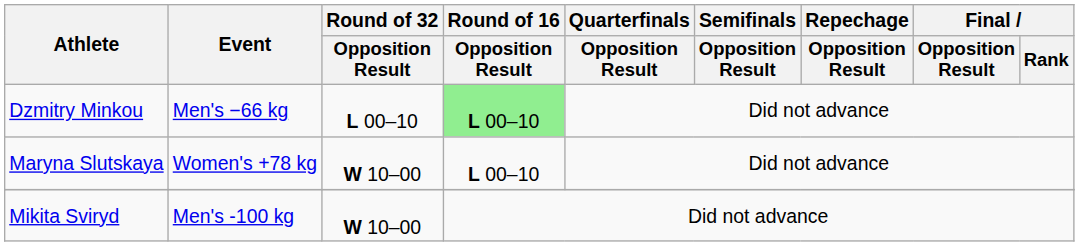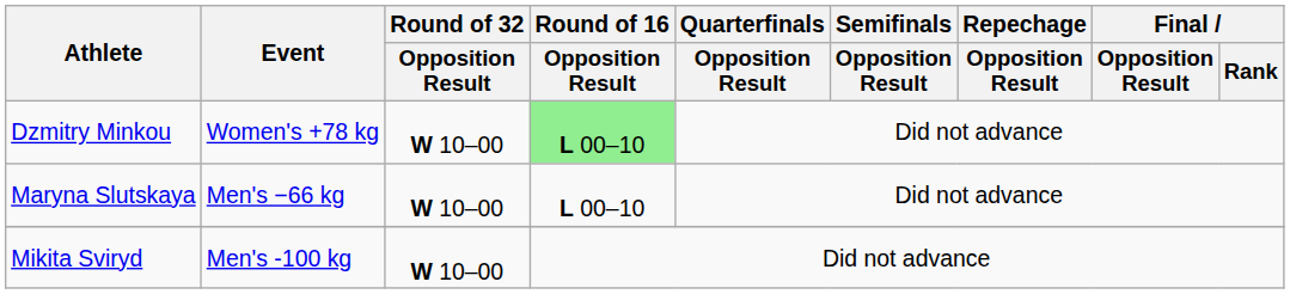 <table class="wikitable" style="font-size:90%">
 <tr>
 <th rowspan="2">Athlete</th>
 <th rowspan="2">Event</th>
 <th>Round of 32</th>
 <th>Round of 16</th>
 <th>Quarterfinals</th>
 <th>Semifinals</th>
 <th>Repechage</th>
 <th colspan=2>Final / </th>
 </tr>
 <tr style="font-size:95%">
 <th>Opposition<br>Result</th>
 <th>Opposition<br>Result</th>
 <th>Opposition<br>Result</th>
 <th>Opposition<br>Result</th>
 <th>Opposition<br>Result</th>
 <th>Opposition<br>Result</th>
 <th>Rank</th>
 </tr>
 <tr align=center>
 <td align=left><a href='#'>Dzmitry Minkou</a></td>
-<td align=left><a href='#'>Men's −66 kg</a></td>
-<td><br><strong>L</strong> 00–10</td>
+<td align=left><a href='#'>Women's +78 kg</a></td>
+<td><br><strong>W</strong> 10–00</td>
 <td style="background: lightgreen;"><br><strong>L</strong> 00–10</td>
 <td colspan=5>Did not advance</td>
 </tr>
 <tr align=center>
 <td align=left><a href='#'>Maryna Slutskaya</a></td>
-<td align=left><a href='#'>Women's +78 kg</a></td>
+<td align=left><a href='#'>Men's −66 kg</a></td>
 <td><br><strong>W</strong> 10–00</td>
 <td><br><strong>L</strong> 00–10</td>
 <td colspan=5>Did not advance</td>
 </tr>
 <tr>
 </tr>
 <tr align=center>
 <td align=left><a href='#'>Mikita Sviryd</a></td>
 <td align=left><a href='#'>Men's -100 kg</a></td>
 <td><br><strong>W</strong> 10–00</td>
 <td colspan=6>Did not advance</td>
 </tr>
 </table>
